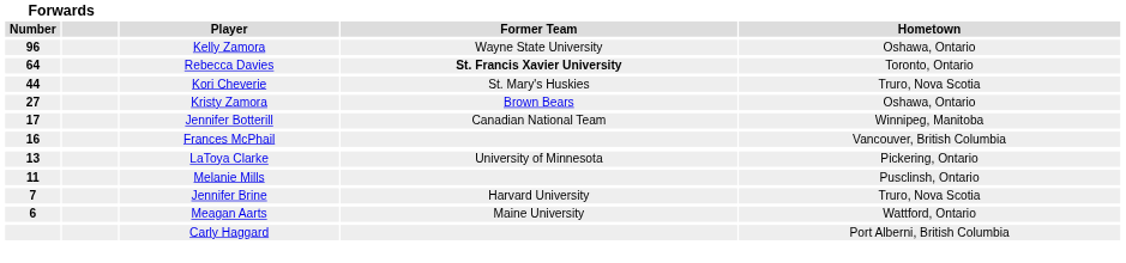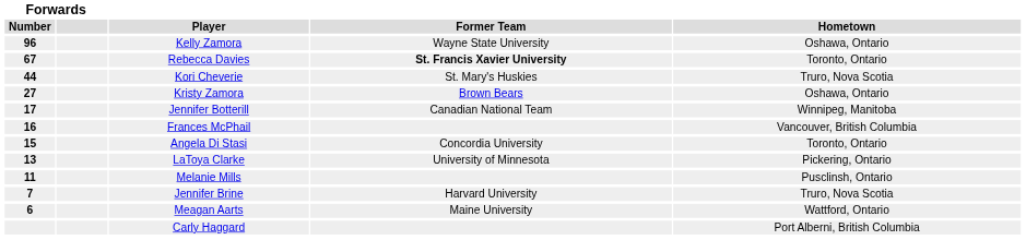 <table>
 <tr>
 <th colspan=2><big>Forwards</big></th>
 </tr>
 <tr bgcolor="#dddddd">
 <th width=5%>Number</th>
 <th width=5%></th>
 <th !width=10%>Player</th>
 <th !width=10%>Former Team</th>
 <th !width=10%>Hometown</th>
 </tr>
 <tr>
 </tr>
 <tr bgcolor="#eeeeee">
 <td align=center><strong>96</strong></td>
 <td align=center></td>
 <td align=center><a href='#'>Kelly Zamora</a></td>
 <td align=center>Wayne State University</td>
 <td align=center>Oshawa, Ontario</td>
 </tr>
 <tr>
 </tr>
 <tr bgcolor="#eeeeee">
-<td align=center><strong>64</strong></td>
+<td align=center><strong>67</strong></td>
 <td align=center></td>
 <td align=center><a href='#'>Rebecca Davies</a></td>
 <td align=center><strong>St. Francis Xavier University</strong></td>
 <td align=center>Toronto, Ontario</td>
 </tr>
 <tr>
 </tr>
 <tr bgcolor="#eeeeee">
 <td align=center><strong>44</strong></td>
 <td align=center></td>
 <td align=center><a href='#'>Kori Cheverie</a></td>
 <td align=center>St. Mary's Huskies</td>
 <td align=center>Truro, Nova Scotia</td>
 </tr>
 <tr>
 </tr>
 <tr bgcolor="#eeeeee">
 <td align=center><strong>27</strong></td>
 <td align=center></td>
 <td align=center><a href='#'>Kristy Zamora</a></td>
 <td align=center><a href='#'>Brown Bears</a></td>
 <td align=center>Oshawa, Ontario</td>
 </tr>
 <tr>
 </tr>
 <tr bgcolor="#eeeeee">
 <td align=center><strong>17</strong></td>
 <td align=center></td>
 <td align=center><a href='#'>Jennifer Botterill</a></td>
 <td align=center>Canadian National Team</td>
 <td align=center>Winnipeg, Manitoba</td>
 </tr>
 <tr>
 </tr>
 <tr bgcolor="#eeeeee">
 <td align=center><strong>16</strong></td>
 <td align=center></td>
 <td align=center><a href='#'>Frances McPhail</a></td>
 <td align=center></td>
 <td align=center>Vancouver, British Columbia</td>
 </tr>
 <tr>
+</tr>
+<tr bgcolor="#eeeeee">
+<td align=center><strong>15</strong></td>
+<td align=center></td>
+<td align=center><a href='#'>Angela Di Stasi</a></td>
+<td align=center>Concordia University</td>
+<td align=center>Toronto, Ontario</td>
 </tr>
 <tr>
 </tr>
 <tr bgcolor="#eeeeee">
 <td align=center><strong>13</strong></td>
 <td align=center></td>
 <td align=center><a href='#'>LaToya Clarke</a></td>
 <td align=center>University of Minnesota</td>
 <td align=center>Pickering, Ontario</td>
 </tr>
 <tr>
 </tr>
 <tr bgcolor="#eeeeee">
 <td align=center><strong>11</strong></td>
 <td align=center></td>
 <td align=center><a href='#'>Melanie Mills</a></td>
 <td align=center></td>
 <td align=center>Pusclinsh, Ontario</td>
 </tr>
 <tr>
 </tr>
 <tr bgcolor="#eeeeee">
 <td align=center><strong>7</strong></td>
 <td align=center></td>
 <td align=center><a href='#'>Jennifer Brine</a></td>
 <td align=center>Harvard University</td>
 <td align=center>Truro, Nova Scotia</td>
 </tr>
 <tr>
 </tr>
 <tr bgcolor="#eeeeee">
 <td align=center><strong>6</strong></td>
 <td align=center></td>
 <td align=center><a href='#'>Meagan Aarts</a></td>
 <td align=center>Maine University</td>
 <td align=center>Wattford, Ontario</td>
 </tr>
 <tr>
 </tr>
 <tr bgcolor="#eeeeee">
 <td align=center></td>
 <td align=center></td>
 <td align=center><a href='#'>Carly Haggard</a></td>
 <td align=center></td>
 <td align=center>Port Alberni, British Columbia</td>
 </tr>
 <tr>
 </tr>
 </table>
